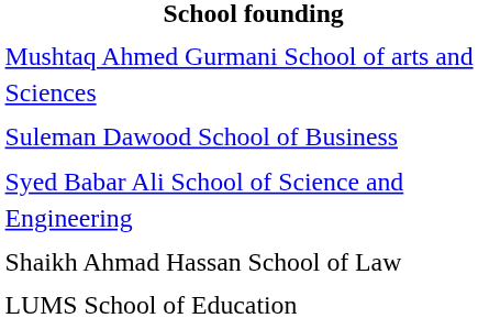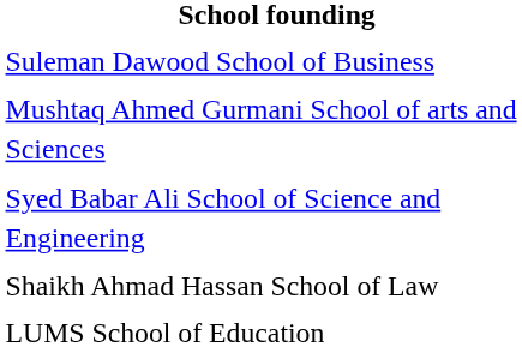 <table class="toccolours" style="float:right; margin-left:1em; font-size:90%; line-height:1.4em; width:280px;">
 <tr>
 <th colspan="2" style="text-align: center;">School founding</th>
 </tr>
 <tr>
-<td><a href='#'>Mushtaq Ahmed Gurmani School of arts and Sciences</a></td>
+<td><a href='#'>Suleman Dawood School of Business</a></td>
 <td></td>
 </tr>
 <tr>
-<td><a href='#'>Suleman Dawood School of Business</a></td>
+<td><a href='#'>Mushtaq Ahmed Gurmani School of arts and Sciences</a></td>
 <td></td>
 </tr>
 <tr>
 <td><a href='#'>Syed Babar Ali School of Science and Engineering</a></td>
 <td></td>
 </tr>
 <tr>
 <td>Shaikh Ahmad Hassan School of Law</td>
 <td></td>
 </tr>
 <tr>
 <td>LUMS School of Education</td>
 <td></td>
 </tr>
 </table>
